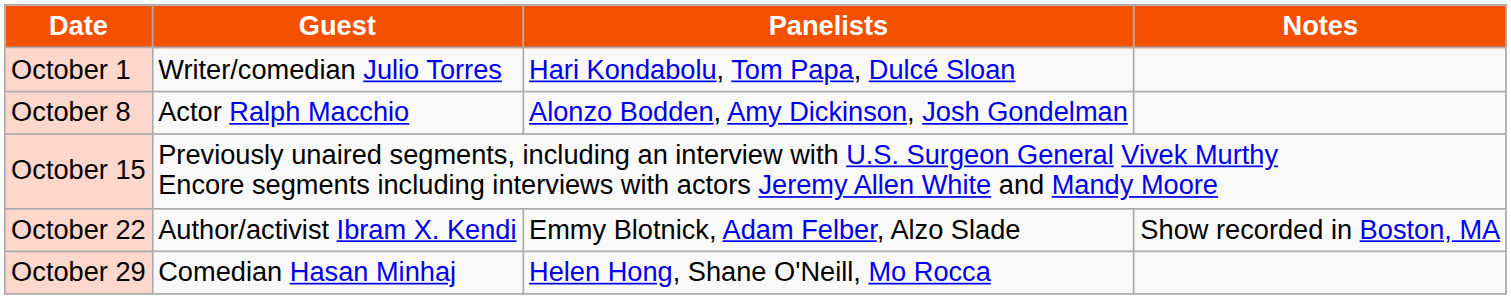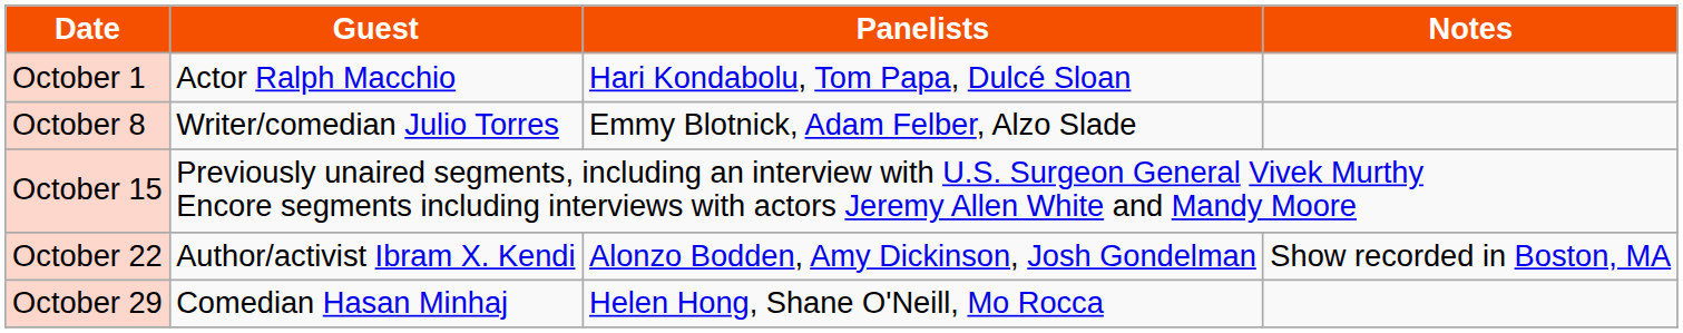 <table class="wikitable">
 <tr>
 <th style="background:#f55000;color:#FFFFFF;">Date</th>
 <th style="background:#f55000;color:#FFFFFF;">Guest</th>
 <th style="background:#f55000;color:#FFFFFF;">Panelists</th>
 <th style="background:#f55000;color:#FFFFFF;">Notes</th>
 </tr>
 <tr>
 <td style="background:#FDD6CC;color:#000000;">October 1</td>
-<td>Writer/comedian <a href='#'>Julio Torres</a></td>
+<td>Actor <a href='#'>Ralph Macchio</a></td>
 <td><a href='#'>Hari Kondabolu</a>, <a href='#'>Tom Papa</a>, <a href='#'>Dulcé Sloan</a></td>
 <td></td>
 </tr>
 <tr>
 <td style="background:#FDD6CC;color:#000000;">October 8</td>
-<td>Actor <a href='#'>Ralph Macchio</a></td>
-<td><a href='#'>Alonzo Bodden</a>, <a href='#'>Amy Dickinson</a>, <a href='#'>Josh Gondelman</a></td>
+<td>Writer/comedian <a href='#'>Julio Torres</a></td>
+<td>Emmy Blotnick, <a href='#'>Adam Felber</a>, Alzo Slade</td>
 <td></td>
 </tr>
 <tr>
 <td style="background:#FDD6CC;color:#000000;">October 15</td>
 <td colspan=3>Previously unaired segments, including an interview with <a href='#'>U.S. Surgeon General</a> <a href='#'>Vivek Murthy</a><br>Encore segments including interviews with actors <a href='#'>Jeremy Allen White</a> and <a href='#'>Mandy Moore</a></td>
 </tr>
 <tr>
 <td style="background:#FDD6CC;color:#000000;">October 22</td>
 <td>Author/activist <a href='#'>Ibram X. Kendi</a></td>
-<td>Emmy Blotnick, <a href='#'>Adam Felber</a>, Alzo Slade</td>
+<td><a href='#'>Alonzo Bodden</a>, <a href='#'>Amy Dickinson</a>, <a href='#'>Josh Gondelman</a></td>
 <td>Show recorded in <a href='#'>Boston, MA</a> </td>
 </tr>
 <tr>
 <td style="background:#FDD6CC;color:#000000;">October 29</td>
 <td>Comedian <a href='#'>Hasan Minhaj</a></td>
 <td><a href='#'>Helen Hong</a>, Shane O'Neill, <a href='#'>Mo Rocca</a></td>
 <td></td>
 </tr>
 </table>
